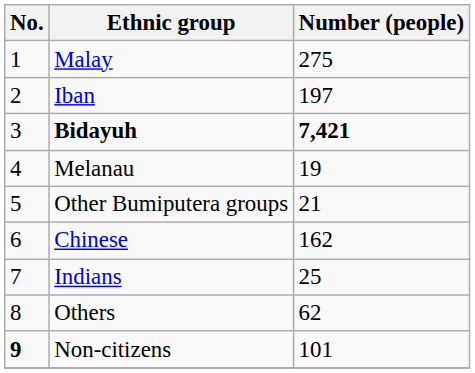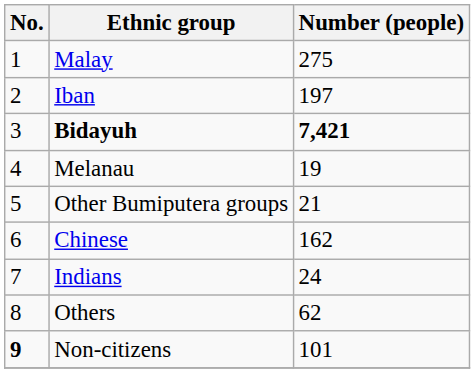 <table class=wikitable>
 <tr>
 <th>No.</th>
 <th>Ethnic group</th>
 <th>Number (people)</th>
 </tr>
 <tr>
 <td>1</td>
 <td><a href='#'>Malay</a></td>
 <td>275</td>
 </tr>
 <tr>
 <td>2</td>
 <td><a href='#'>Iban</a></td>
 <td>197</td>
 </tr>
 <tr>
 <td>3</td>
 <td><strong>Bidayuh</strong></td>
 <td><strong>7,421</strong></td>
 </tr>
 <tr>
 <td>4</td>
 <td>Melanau</td>
 <td>19</td>
 </tr>
 <tr>
 <td>5</td>
 <td>Other Bumiputera groups</td>
 <td>21</td>
 </tr>
 <tr>
 <td>6</td>
 <td><a href='#'>Chinese</a></td>
 <td>162</td>
 </tr>
 <tr>
 <td>7</td>
 <td><a href='#'>Indians</a></td>
-<td>25</td>
+<td>24</td>
 </tr>
 <tr>
 <td>8</td>
 <td>Others</td>
 <td>62</td>
 </tr>
 <tr>
 <td><strong>9</strong></td>
 <td>Non-citizens</td>
 <td>101</td>
 </tr>
 <tr>
 </tr>
 </table>
